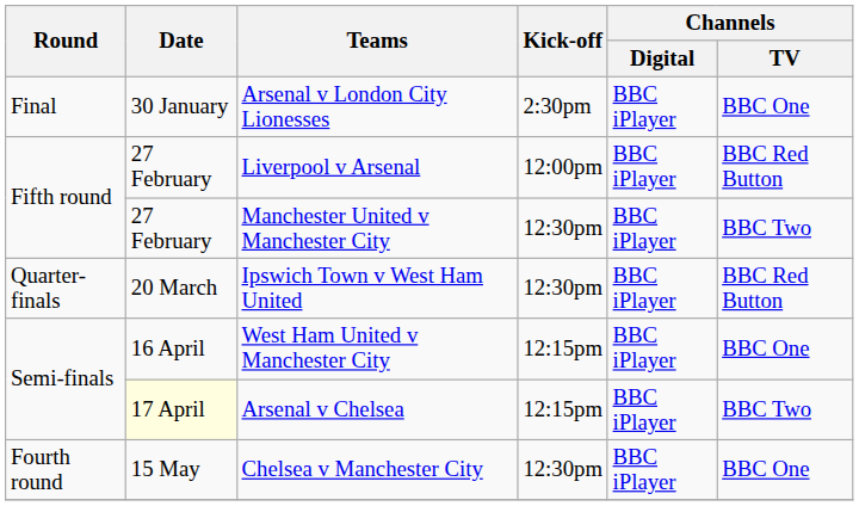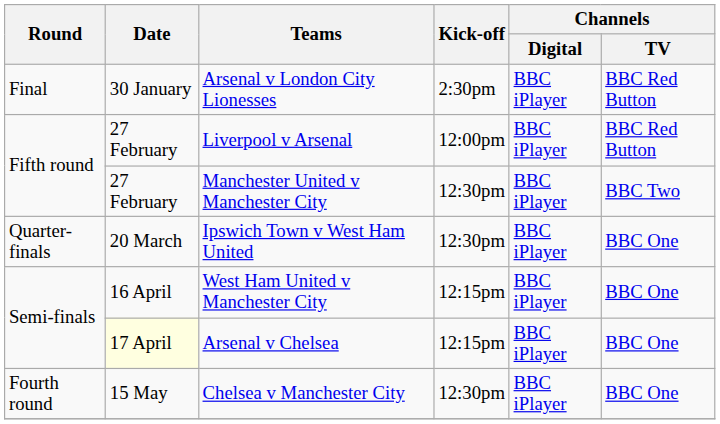 <table class="wikitable">
 <tr>
 <th rowspan=2>Round</th>
 <th rowspan=2>Date</th>
 <th rowspan=2>Teams</th>
 <th rowspan=2>Kick-off</th>
 <th colspan=2>Channels</th>
 </tr>
 <tr>
 <th>Digital</th>
 <th>TV</th>
 </tr>
 <tr>
 <td>Final</td>
 <td>30 January</td>
 <td><a href='#'>Arsenal v London City Lionesses</a></td>
 <td>2:30pm</td>
 <td><a href='#'>BBC iPlayer</a></td>
-<td><a href='#'>BBC One</a></td>
+<td><a href='#'>BBC Red Button</a></td>
 </tr>
 <tr>
 <td rowspan=2>Fifth round</td>
 <td>27 February</td>
 <td><a href='#'>Liverpool v Arsenal</a></td>
 <td>12:00pm</td>
 <td><a href='#'>BBC iPlayer</a></td>
 <td><a href='#'>BBC Red Button</a></td>
 </tr>
 <tr>
 <td>27 February</td>
 <td><a href='#'>Manchester United v Manchester City</a></td>
 <td>12:30pm</td>
 <td><a href='#'>BBC iPlayer</a></td>
 <td><a href='#'>BBC Two</a></td>
 </tr>
 <tr>
 <td>Quarter-finals</td>
 <td>20 March</td>
 <td><a href='#'>Ipswich Town v West Ham United</a></td>
 <td>12:30pm</td>
 <td><a href='#'>BBC iPlayer</a></td>
-<td><a href='#'>BBC Red Button</a></td>
+<td><a href='#'>BBC One</a></td>
 </tr>
 <tr>
 <td rowspan=2>Semi-finals</td>
 <td>16 April</td>
 <td><a href='#'>West Ham United v Manchester City</a></td>
 <td>12:15pm</td>
 <td><a href='#'>BBC iPlayer</a></td>
 <td><a href='#'>BBC One</a></td>
 </tr>
 <tr>
 <td style="background: lightyellow;">17 April</td>
 <td><a href='#'>Arsenal v Chelsea</a></td>
 <td>12:15pm</td>
 <td><a href='#'>BBC iPlayer</a></td>
-<td><a href='#'>BBC Two</a></td>
+<td><a href='#'>BBC One</a></td>
 </tr>
 <tr>
 <td>Fourth round</td>
 <td>15 May</td>
 <td><a href='#'>Chelsea v Manchester City</a></td>
 <td>12:30pm</td>
 <td><a href='#'>BBC iPlayer</a></td>
 <td><a href='#'>BBC One</a></td>
 </tr>
 <tr>
 </tr>
 </table>
